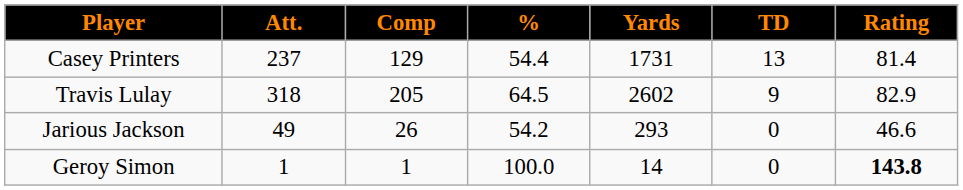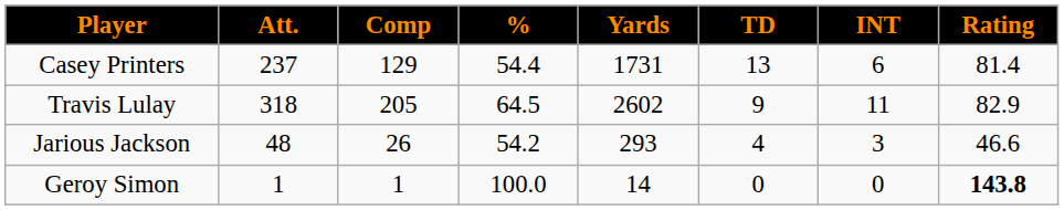 <table class="wikitable sortable">
 <tr>
 <th style="background:black; color:#ff8800; width:16%;">Player</th>
 <th style="background:black; color:#ff8800; width:9%;">Att.</th>
 <th style="background:black; color:#ff8800; width:9%;">Comp</th>
 <th style="background:black; color:#ff8800; width:9%;">%</th>
 <th style="background:black; color:#ff8800; width:9%;">Yards</th>
 <th style="background:black; color:#ff8800; width:9%;">TD</th>
+<th style="background:black; color:#ff8800; width:9%;">INT</th>
 <th style="background:black; color:#ff8800; width:9%;">Rating</th>
 </tr>
 <tr style="text-align:center;">
 <td>Casey Printers</td>
 <td>237</td>
 <td>129</td>
 <td>54.4</td>
 <td>1731</td>
 <td>13</td>
+<td>6</td>
 <td>81.4</td>
 </tr>
 <tr style="text-align:center;">
 <td>Travis Lulay</td>
 <td>318</td>
 <td>205</td>
 <td>64.5</td>
 <td>2602</td>
 <td>9</td>
+<td>11</td>
 <td>82.9</td>
 </tr>
 <tr style="text-align:center;">
 <td>Jarious Jackson</td>
-<td>49</td>
+<td>48</td>
 <td>26</td>
 <td>54.2</td>
 <td>293</td>
-<td>0</td>
+<td>4</td>
+<td>3</td>
 <td>46.6</td>
 </tr>
 <tr style="text-align:center;">
 <td>Geroy Simon</td>
 <td>1</td>
 <td>1</td>
 <td>100.0</td>
 <td>14</td>
 <td>0</td>
+<td>0</td>
 <td><strong>143.8</strong></td>
 </tr>
 </table>
